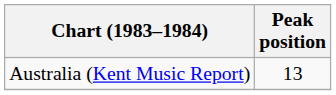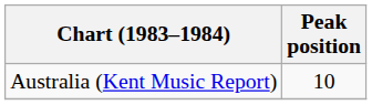 <table class="wikitable sortable">
 <tr>
 <th>Chart (1983–1984)</th>
 <th>Peak<br>position</th>
 </tr>
 <tr>
 <td>Australia (<a href='#'>Kent Music Report</a>)</td>
-<td style="text-align:center;">13</td>
+<td style="text-align:center;">10</td>
 </tr>
 <tr>
 </tr>
 </table>
